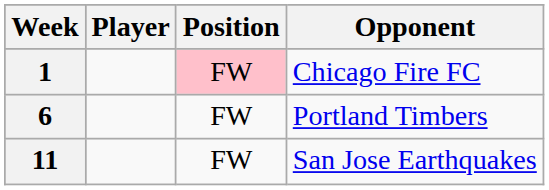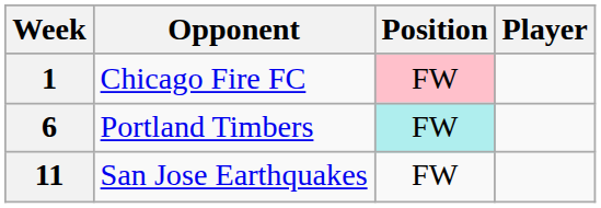 <table class="wikitable plainrowheaders sortable">
 <tr>
 <th scope=col>Week</th>
+<th scope=col>Opponent</th>
+<th scope=col>Position</th>
 <th scope=col>Player</th>
-<th scope=col>Position</th>
-<th scope=col>Opponent</th>
 </tr>
 <tr>
 <th scope=row style=text-align:center>1</th>
+<td><a href='#'>Chicago Fire FC</a></td>
+<td align=center style="background: pink;">FW</td>
 <td></td>
-<td align=center style="background: pink;">FW</td>
-<td><a href='#'>Chicago Fire FC</a></td>
 </tr>
 <tr>
 <th scope=row style=text-align:center>6</th>
+<td><a href='#'>Portland Timbers</a></td>
+<td align=center style="background: paleturquoise;">FW</td>
 <td></td>
-<td align=center>FW</td>
-<td><a href='#'>Portland Timbers</a></td>
 </tr>
 <tr>
 <th scope=row style=text-align:center>11</th>
+<td><a href='#'>San Jose Earthquakes</a></td>
+<td align=center>FW</td>
 <td></td>
-<td align=center>FW</td>
-<td><a href='#'>San Jose Earthquakes</a></td>
 </tr>
 </table>
